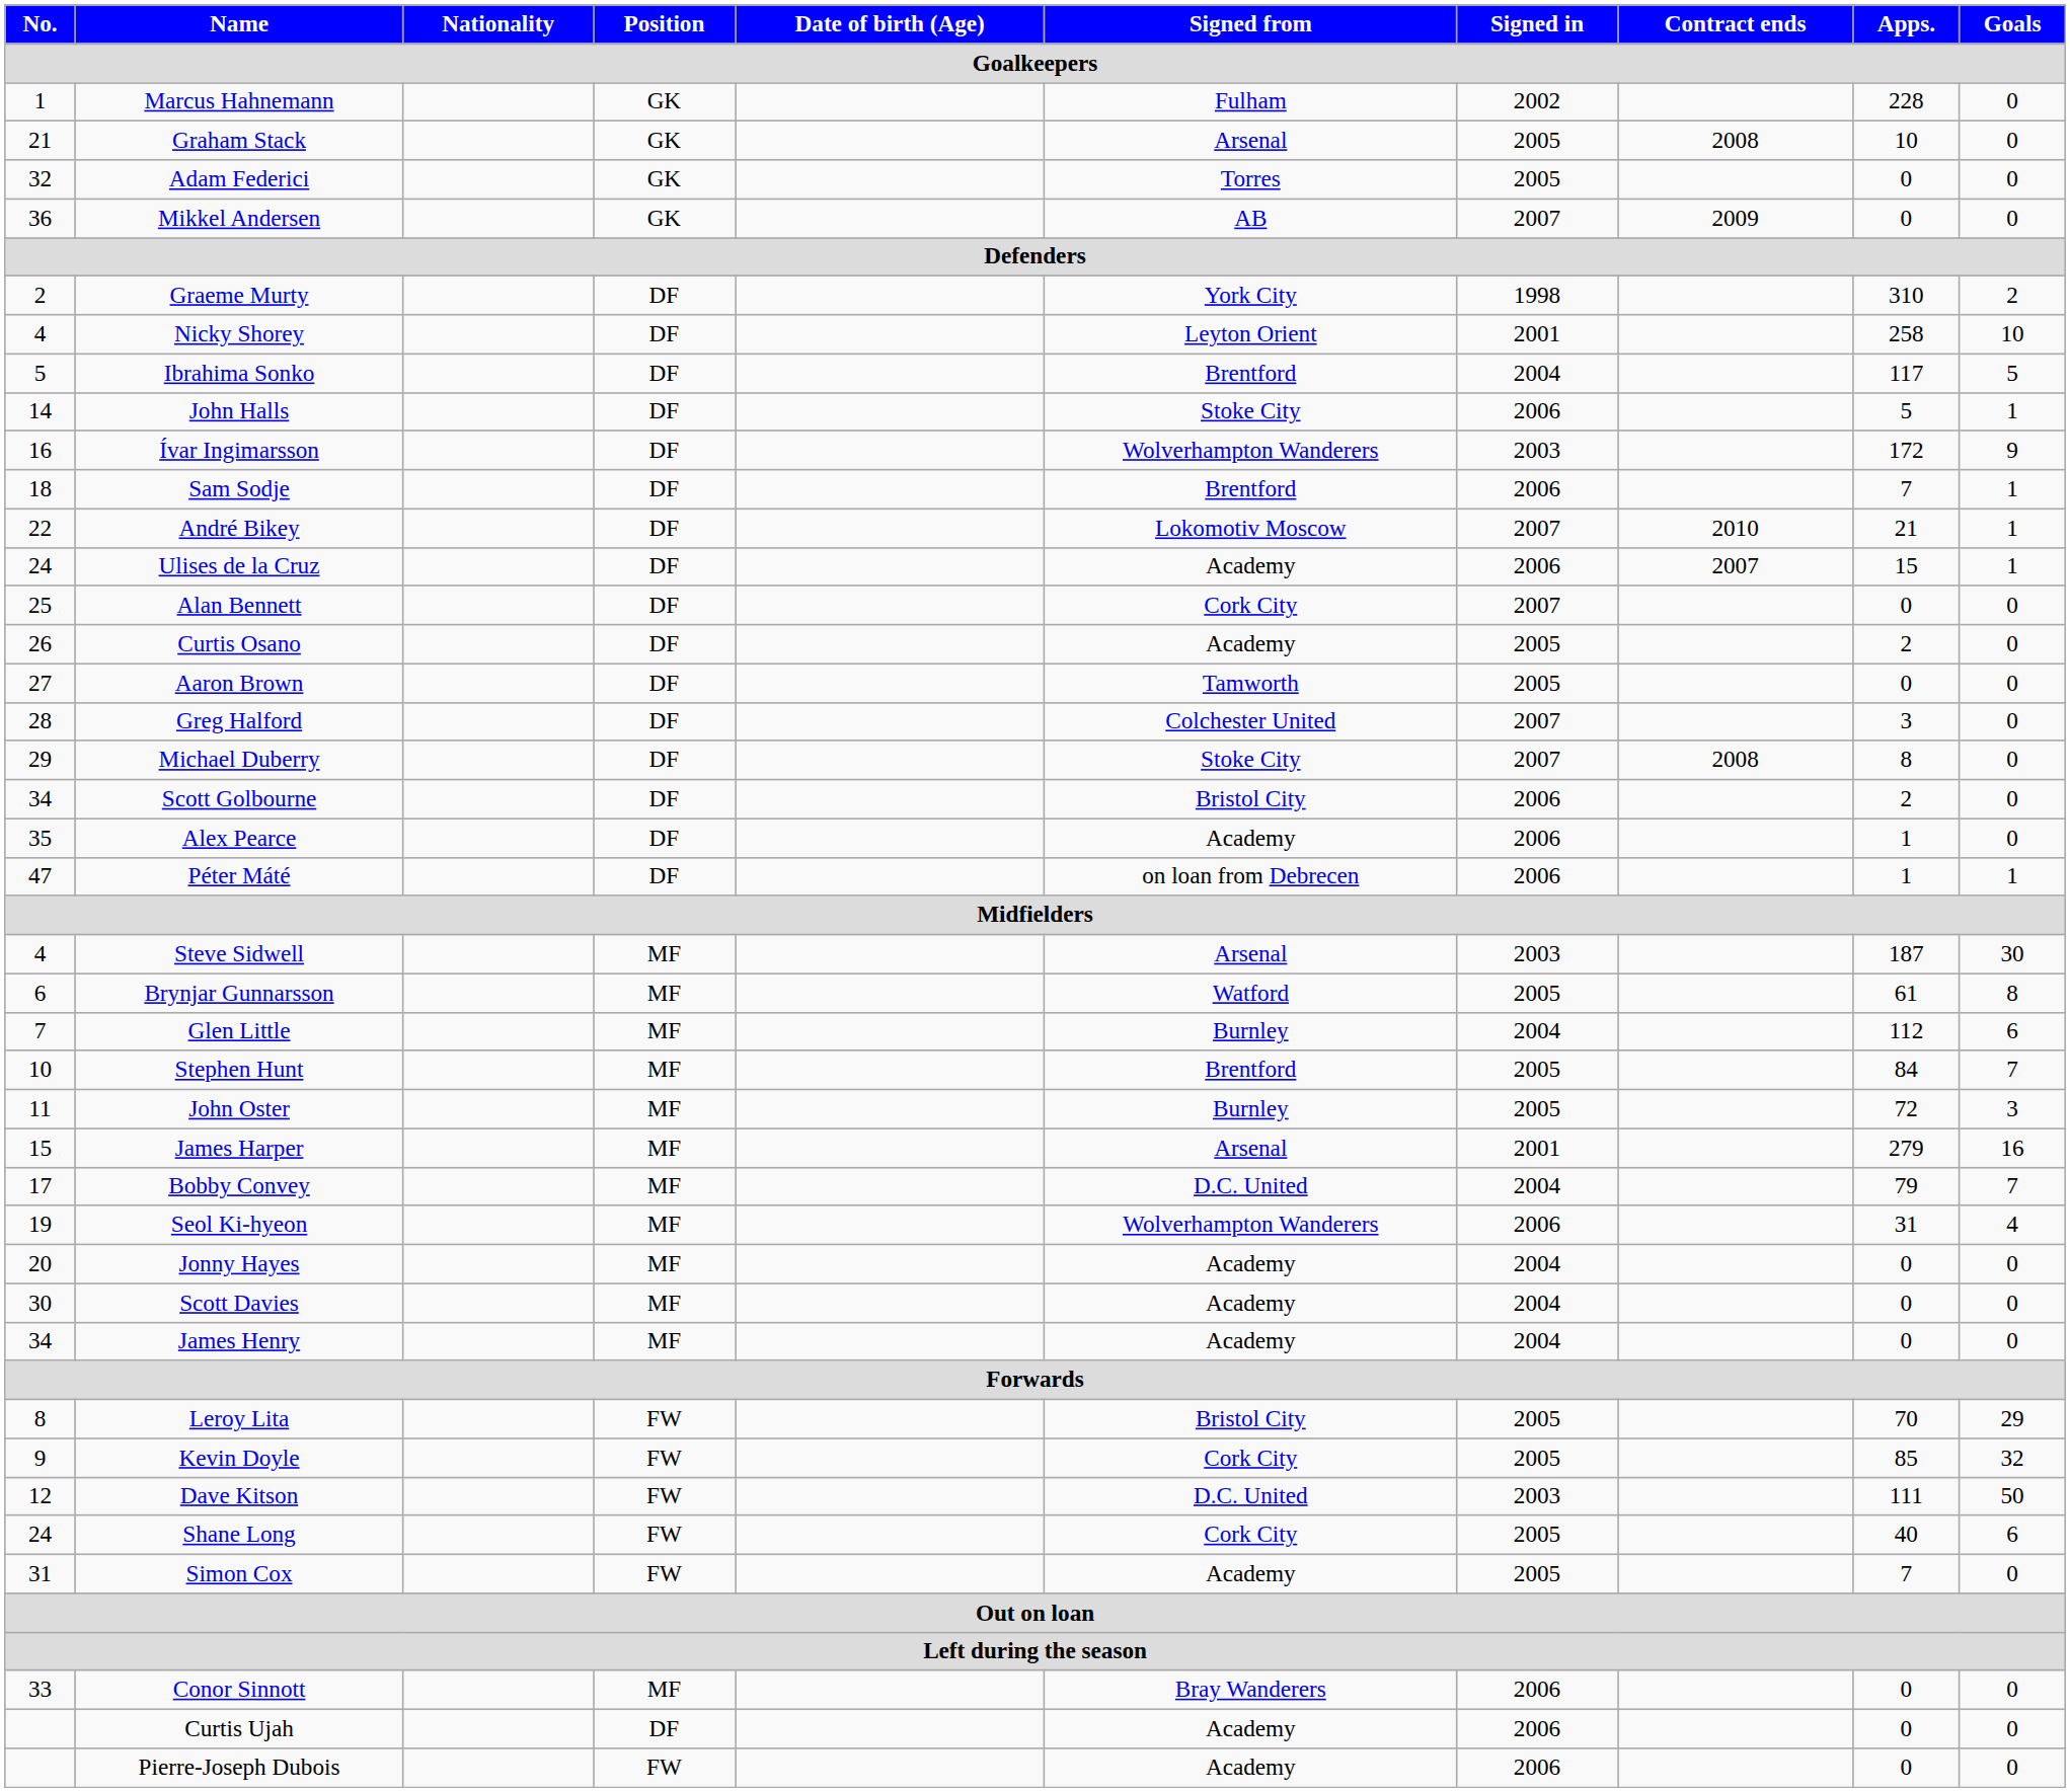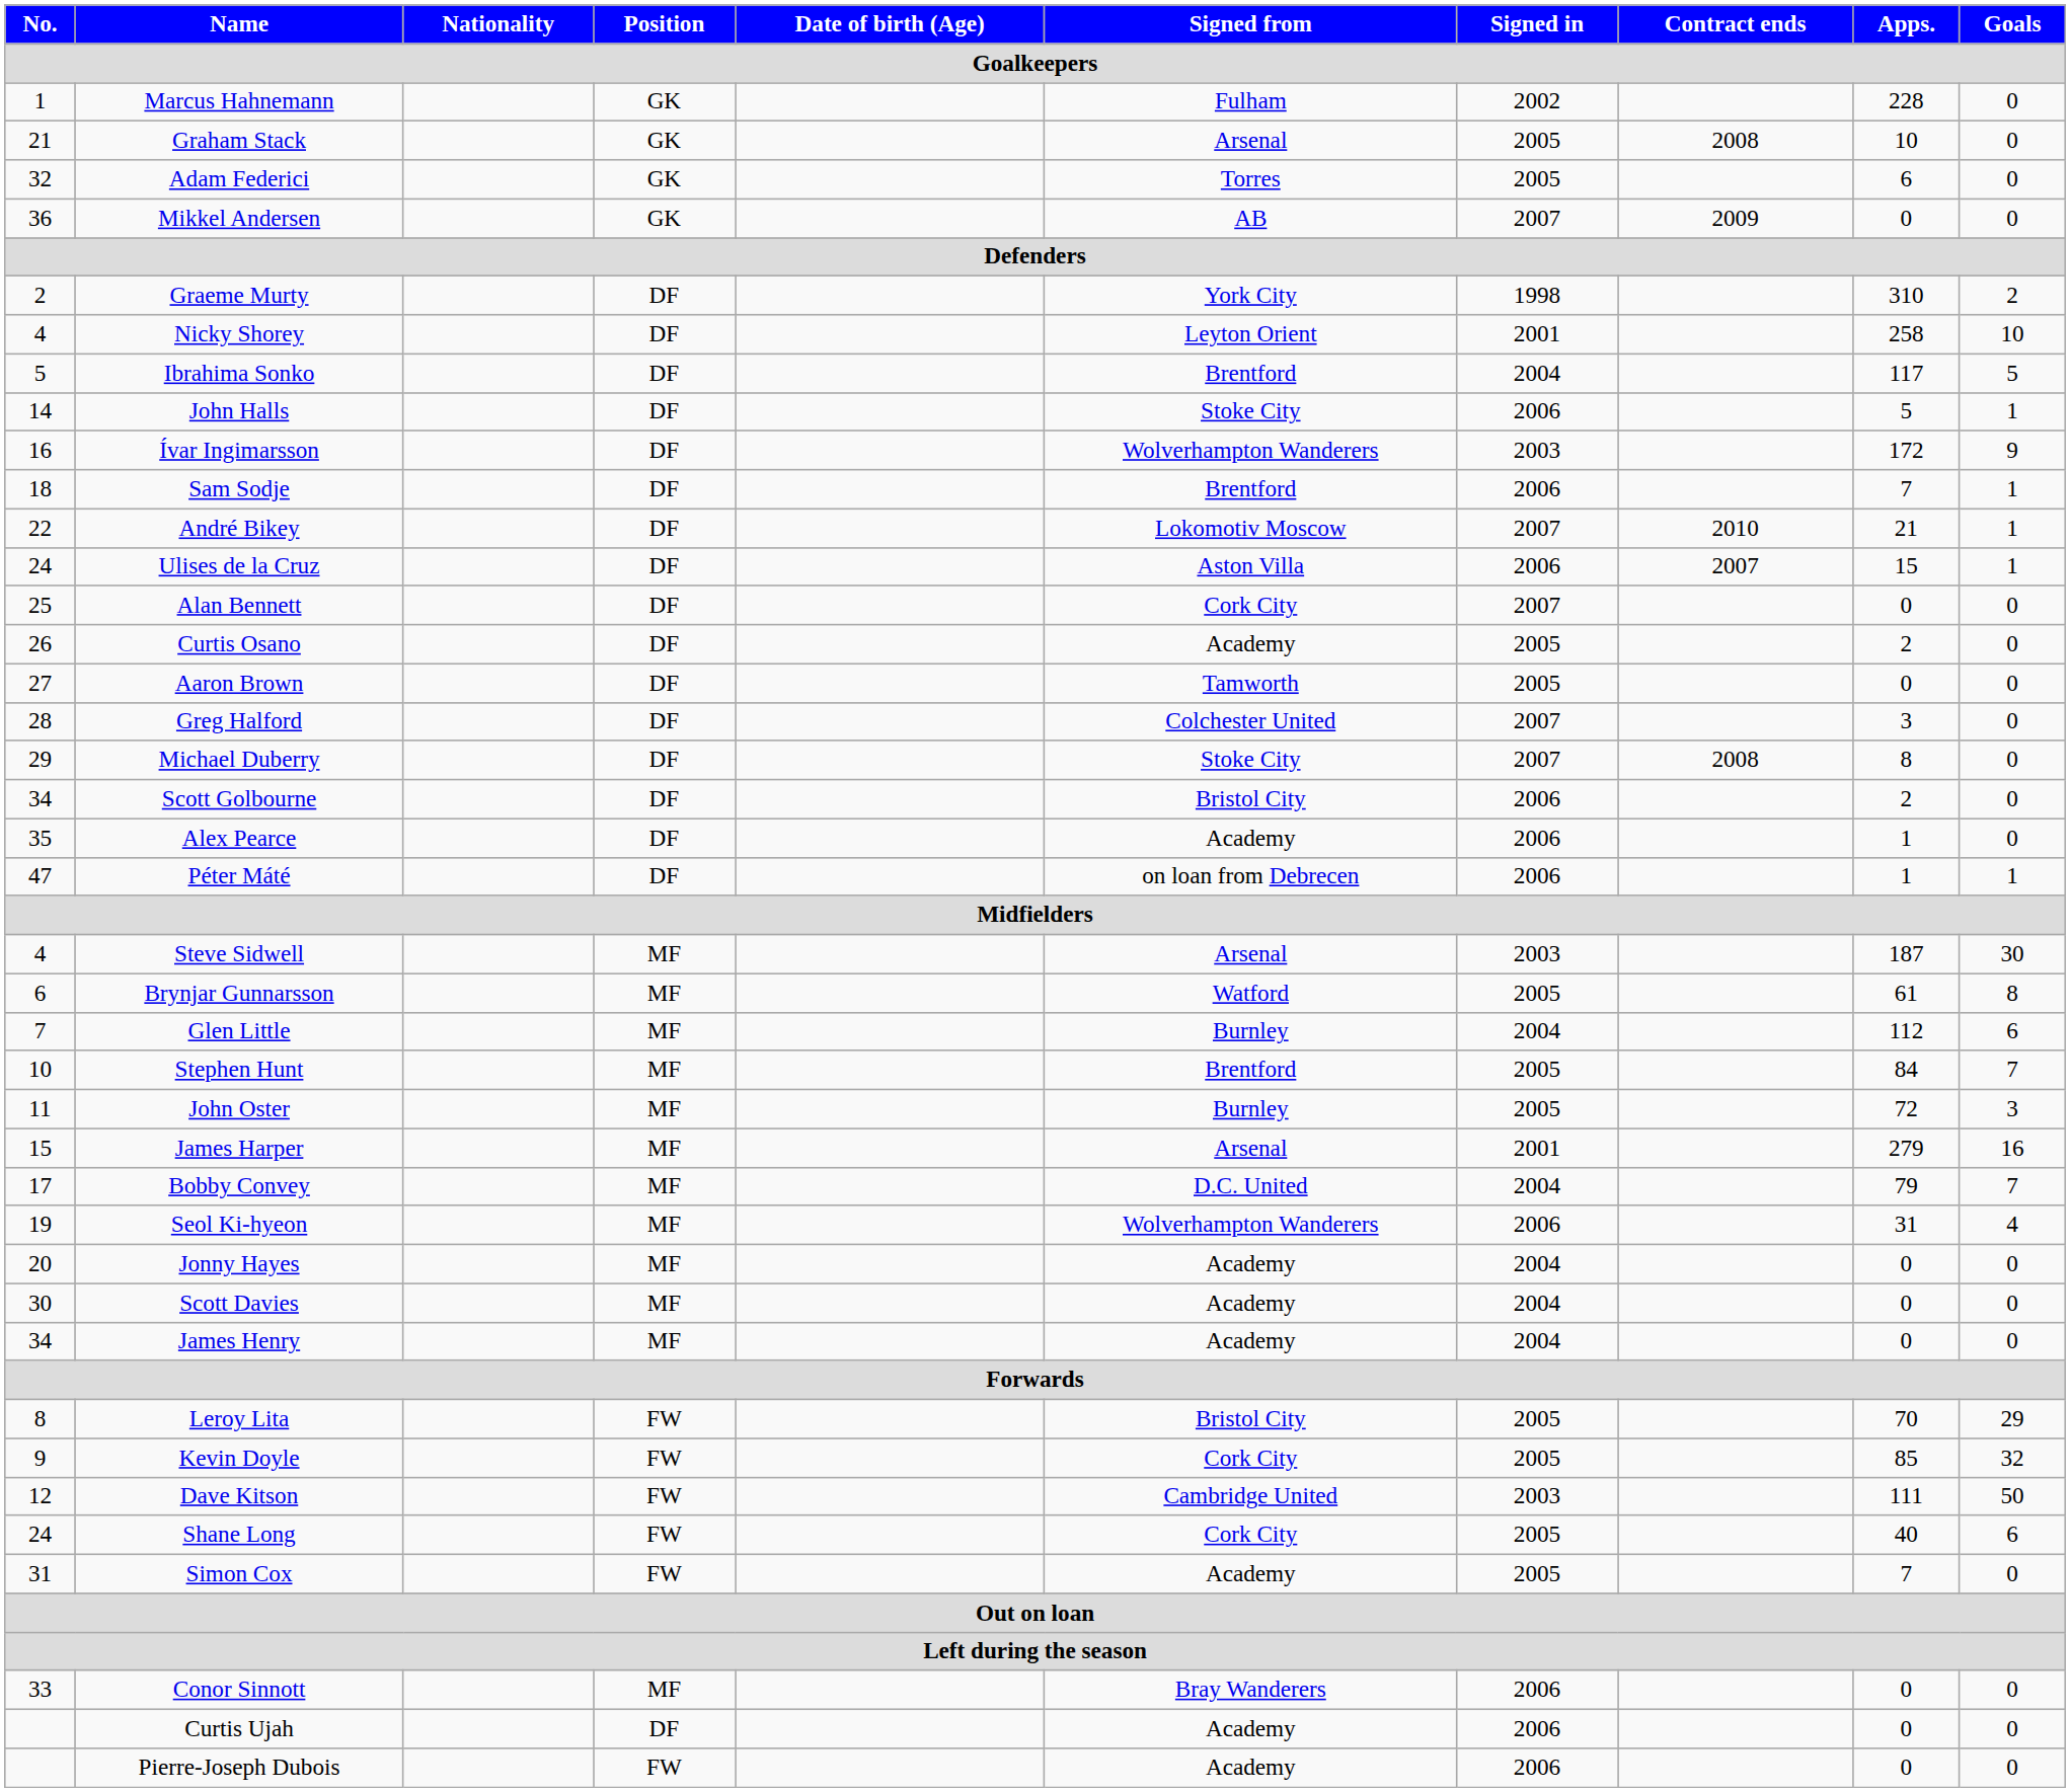 <table class="wikitable" style="text-align:center; font-size:90%; width:100%">
 <tr>
 <th style="background:#00f; color:white; text-align:center;">No.</th>
 <th style="background:#00f; color:white; text-align:center;">Name</th>
 <th style="background:#00f; color:white; text-align:center;">Nationality</th>
 <th style="background:#00f; color:white; text-align:center;">Position</th>
 <th style="background:#00f; color:white; text-align:center;">Date of birth (Age)</th>
 <th style="background:#00f; color:white; text-align:center;">Signed from</th>
 <th style="background:#00f; color:white; text-align:center;">Signed in</th>
 <th style="background:#00f; color:white; text-align:center;">Contract ends</th>
 <th style="background:#00f; color:white; text-align:center;">Apps.</th>
 <th style="background:#00f; color:white; text-align:center;">Goals</th>
 </tr>
 <tr>
 <th colspan="11"  style="background:#dcdcdc; text-align:center;">Goalkeepers</th>
 </tr>
 <tr>
 <td>1</td>
 <td><a href='#'>Marcus Hahnemann</a></td>
 <td></td>
 <td>GK</td>
 <td></td>
 <td><a href='#'>Fulham</a></td>
 <td>2002</td>
 <td></td>
 <td>228</td>
 <td>0</td>
 </tr>
 <tr>
 <td>21</td>
 <td><a href='#'>Graham Stack</a></td>
 <td></td>
 <td>GK</td>
 <td></td>
 <td><a href='#'>Arsenal</a></td>
 <td>2005</td>
 <td>2008</td>
 <td>10</td>
 <td>0</td>
 </tr>
 <tr>
 <td>32</td>
 <td><a href='#'>Adam Federici</a></td>
 <td></td>
 <td>GK</td>
 <td></td>
 <td><a href='#'>Torres</a></td>
 <td>2005</td>
 <td></td>
-<td>0</td>
+<td>6</td>
 <td>0</td>
 </tr>
 <tr>
 <td>36</td>
 <td><a href='#'>Mikkel Andersen</a></td>
 <td></td>
 <td>GK</td>
 <td></td>
 <td><a href='#'>AB</a></td>
 <td>2007</td>
 <td>2009</td>
 <td>0</td>
 <td>0</td>
 </tr>
 <tr>
 <th colspan="11"  style="background:#dcdcdc; text-align:center;">Defenders</th>
 </tr>
 <tr>
 <td>2</td>
 <td><a href='#'>Graeme Murty</a></td>
 <td></td>
 <td>DF</td>
 <td></td>
 <td><a href='#'>York City</a></td>
 <td>1998</td>
 <td></td>
 <td>310</td>
 <td>2</td>
 </tr>
 <tr>
 <td>4</td>
 <td><a href='#'>Nicky Shorey</a></td>
 <td></td>
 <td>DF</td>
 <td></td>
 <td><a href='#'>Leyton Orient</a></td>
 <td>2001</td>
 <td></td>
 <td>258</td>
 <td>10</td>
 </tr>
 <tr>
 <td>5</td>
 <td><a href='#'>Ibrahima Sonko</a></td>
 <td></td>
 <td>DF</td>
 <td></td>
 <td><a href='#'>Brentford</a></td>
 <td>2004</td>
 <td></td>
 <td>117</td>
 <td>5</td>
 </tr>
 <tr>
 <td>14</td>
 <td><a href='#'>John Halls</a></td>
 <td></td>
 <td>DF</td>
 <td></td>
 <td><a href='#'>Stoke City</a></td>
 <td>2006</td>
 <td></td>
 <td>5</td>
 <td>1</td>
 </tr>
 <tr>
 <td>16</td>
 <td><a href='#'>Ívar Ingimarsson</a></td>
 <td></td>
 <td>DF</td>
 <td></td>
 <td><a href='#'>Wolverhampton Wanderers</a></td>
 <td>2003</td>
 <td></td>
 <td>172</td>
 <td>9</td>
 </tr>
 <tr>
 <td>18</td>
 <td><a href='#'>Sam Sodje</a></td>
 <td></td>
 <td>DF</td>
 <td></td>
 <td><a href='#'>Brentford</a></td>
 <td>2006</td>
 <td></td>
 <td>7</td>
 <td>1</td>
 </tr>
 <tr>
 <td>22</td>
 <td><a href='#'>André Bikey</a></td>
 <td></td>
 <td>DF</td>
 <td></td>
 <td><a href='#'>Lokomotiv Moscow</a></td>
 <td>2007</td>
 <td>2010</td>
 <td>21</td>
 <td>1</td>
 </tr>
 <tr>
 <td>24</td>
 <td><a href='#'>Ulises de la Cruz</a></td>
 <td></td>
 <td>DF</td>
 <td></td>
-<td>Academy</td>
+<td><a href='#'>Aston Villa</a></td>
 <td>2006</td>
 <td>2007</td>
 <td>15</td>
 <td>1</td>
 </tr>
 <tr>
 <td>25</td>
 <td><a href='#'>Alan Bennett</a></td>
 <td></td>
 <td>DF</td>
 <td></td>
 <td><a href='#'>Cork City</a></td>
 <td>2007</td>
 <td></td>
 <td>0</td>
 <td>0</td>
 </tr>
 <tr>
 <td>26</td>
 <td><a href='#'>Curtis Osano</a></td>
 <td></td>
 <td>DF</td>
 <td></td>
 <td>Academy</td>
 <td>2005</td>
 <td></td>
 <td>2</td>
 <td>0</td>
 </tr>
 <tr>
 <td>27</td>
 <td><a href='#'>Aaron Brown</a></td>
 <td></td>
 <td>DF</td>
 <td></td>
 <td><a href='#'>Tamworth</a></td>
 <td>2005</td>
 <td></td>
 <td>0</td>
 <td>0</td>
 </tr>
 <tr>
 <td>28</td>
 <td><a href='#'>Greg Halford</a></td>
 <td></td>
 <td>DF</td>
 <td></td>
 <td><a href='#'>Colchester United</a></td>
 <td>2007</td>
 <td></td>
 <td>3</td>
 <td>0</td>
 </tr>
 <tr>
 <td>29</td>
 <td><a href='#'>Michael Duberry</a></td>
 <td></td>
 <td>DF</td>
 <td></td>
 <td><a href='#'>Stoke City</a></td>
 <td>2007</td>
 <td>2008</td>
 <td>8</td>
 <td>0</td>
 </tr>
 <tr>
 <td>34</td>
 <td><a href='#'>Scott Golbourne</a></td>
 <td></td>
 <td>DF</td>
 <td></td>
 <td><a href='#'>Bristol City</a></td>
 <td>2006</td>
 <td></td>
 <td>2</td>
 <td>0</td>
 </tr>
 <tr>
 <td>35</td>
 <td><a href='#'>Alex Pearce</a></td>
 <td></td>
 <td>DF</td>
 <td></td>
 <td>Academy</td>
 <td>2006</td>
 <td></td>
 <td>1</td>
 <td>0</td>
 </tr>
 <tr>
 <td>47</td>
 <td><a href='#'>Péter Máté</a></td>
 <td></td>
 <td>DF</td>
 <td></td>
 <td>on loan from <a href='#'>Debrecen</a></td>
 <td>2006</td>
 <td></td>
 <td>1</td>
 <td>1</td>
 </tr>
 <tr>
 <th colspan="11"  style="background:#dcdcdc; text-align:center;">Midfielders</th>
 </tr>
 <tr>
 <td>4</td>
 <td><a href='#'>Steve Sidwell</a></td>
 <td></td>
 <td>MF</td>
 <td></td>
 <td><a href='#'>Arsenal</a></td>
 <td>2003</td>
 <td></td>
 <td>187</td>
 <td>30</td>
 </tr>
 <tr>
 <td>6</td>
 <td><a href='#'>Brynjar Gunnarsson</a></td>
 <td></td>
 <td>MF</td>
 <td></td>
 <td><a href='#'>Watford</a></td>
 <td>2005</td>
 <td></td>
 <td>61</td>
 <td>8</td>
 </tr>
 <tr>
 <td>7</td>
 <td><a href='#'>Glen Little</a></td>
 <td></td>
 <td>MF</td>
 <td></td>
 <td><a href='#'>Burnley</a></td>
 <td>2004</td>
 <td></td>
 <td>112</td>
 <td>6</td>
 </tr>
 <tr>
 <td>10</td>
 <td><a href='#'>Stephen Hunt</a></td>
 <td></td>
 <td>MF</td>
 <td></td>
 <td><a href='#'>Brentford</a></td>
 <td>2005</td>
 <td></td>
 <td>84</td>
 <td>7</td>
 </tr>
 <tr>
 <td>11</td>
 <td><a href='#'>John Oster</a></td>
 <td></td>
 <td>MF</td>
 <td></td>
 <td><a href='#'>Burnley</a></td>
 <td>2005</td>
 <td></td>
 <td>72</td>
 <td>3</td>
 </tr>
 <tr>
 <td>15</td>
 <td><a href='#'>James Harper</a></td>
 <td></td>
 <td>MF</td>
 <td></td>
 <td><a href='#'>Arsenal</a></td>
 <td>2001</td>
 <td></td>
 <td>279</td>
 <td>16</td>
 </tr>
 <tr>
 <td>17</td>
 <td><a href='#'>Bobby Convey</a></td>
 <td></td>
 <td>MF</td>
 <td></td>
 <td><a href='#'>D.C. United</a></td>
 <td>2004</td>
 <td></td>
 <td>79</td>
 <td>7</td>
 </tr>
 <tr>
 <td>19</td>
 <td><a href='#'>Seol Ki-hyeon</a></td>
 <td></td>
 <td>MF</td>
 <td></td>
 <td><a href='#'>Wolverhampton Wanderers</a></td>
 <td>2006</td>
 <td></td>
 <td>31</td>
 <td>4</td>
 </tr>
 <tr>
 <td>20</td>
 <td><a href='#'>Jonny Hayes</a></td>
 <td></td>
 <td>MF</td>
 <td></td>
 <td>Academy</td>
 <td>2004</td>
 <td></td>
 <td>0</td>
 <td>0</td>
 </tr>
 <tr>
 <td>30</td>
 <td><a href='#'>Scott Davies</a></td>
 <td></td>
 <td>MF</td>
 <td></td>
 <td>Academy</td>
 <td>2004</td>
 <td></td>
 <td>0</td>
 <td>0</td>
 </tr>
 <tr>
 <td>34</td>
 <td><a href='#'>James Henry</a></td>
 <td></td>
 <td>MF</td>
 <td></td>
 <td>Academy</td>
 <td>2004</td>
 <td></td>
 <td>0</td>
 <td>0</td>
 </tr>
 <tr>
 <th colspan="11"  style="background:#dcdcdc; text-align:center;">Forwards</th>
 </tr>
 <tr>
 <td>8</td>
 <td><a href='#'>Leroy Lita</a></td>
 <td></td>
 <td>FW</td>
 <td></td>
 <td><a href='#'>Bristol City</a></td>
 <td>2005</td>
 <td></td>
 <td>70</td>
 <td>29</td>
 </tr>
 <tr>
 <td>9</td>
 <td><a href='#'>Kevin Doyle</a></td>
 <td></td>
 <td>FW</td>
 <td></td>
 <td><a href='#'>Cork City</a></td>
 <td>2005</td>
 <td></td>
 <td>85</td>
 <td>32</td>
 </tr>
 <tr>
 <td>12</td>
 <td><a href='#'>Dave Kitson</a></td>
 <td></td>
 <td>FW</td>
 <td></td>
-<td><a href='#'>D.C. United</a></td>
+<td><a href='#'>Cambridge United</a></td>
 <td>2003</td>
 <td></td>
 <td>111</td>
 <td>50</td>
 </tr>
 <tr>
 <td>24</td>
 <td><a href='#'>Shane Long</a></td>
 <td></td>
 <td>FW</td>
 <td></td>
 <td><a href='#'>Cork City</a></td>
 <td>2005</td>
 <td></td>
 <td>40</td>
 <td>6</td>
 </tr>
 <tr>
 <td>31</td>
 <td><a href='#'>Simon Cox</a></td>
 <td></td>
 <td>FW</td>
 <td></td>
 <td>Academy</td>
 <td>2005</td>
 <td></td>
 <td>7</td>
 <td>0</td>
 </tr>
 <tr>
 <th colspan="11"  style="background:#dcdcdc; text-align:center;">Out on loan</th>
 </tr>
 <tr>
 <th colspan="11"  style="background:#dcdcdc; text-align:center;">Left during the season</th>
 </tr>
 <tr>
 <td>33</td>
 <td><a href='#'>Conor Sinnott</a></td>
 <td></td>
 <td>MF</td>
 <td></td>
 <td><a href='#'>Bray Wanderers</a></td>
 <td>2006</td>
 <td></td>
 <td>0</td>
 <td>0</td>
 </tr>
 <tr>
 <td></td>
 <td>Curtis Ujah</td>
 <td></td>
 <td>DF</td>
 <td></td>
 <td>Academy</td>
 <td>2006</td>
 <td></td>
 <td>0</td>
 <td>0</td>
 </tr>
 <tr>
 <td></td>
 <td>Pierre-Joseph Dubois</td>
 <td></td>
 <td>FW</td>
 <td></td>
 <td>Academy</td>
 <td>2006</td>
 <td></td>
 <td>0</td>
 <td>0</td>
 </tr>
 </table>
